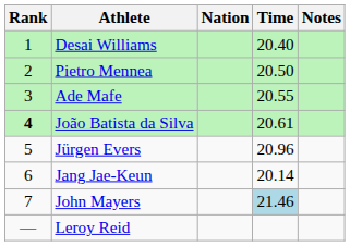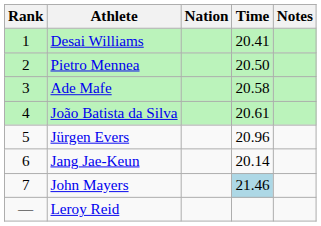 <table class="wikitable sortable" style="text-align:center">
 <tr>
 <th>Rank</th>
 <th>Athlete</th>
 <th>Nation</th>
 <th>Time</th>
 <th>Notes</th>
 </tr>
 <tr style="background:#bbf3bb;">
 <td>1</td>
 <td align=left><a href='#'>Desai Williams</a></td>
 <td align=left></td>
-<td>20.40</td>
+<td>20.41</td>
 <td></td>
 </tr>
 <tr style="background:#bbf3bb;">
 <td>2</td>
 <td align=left><a href='#'>Pietro Mennea</a></td>
 <td align=left></td>
 <td>20.50</td>
 <td></td>
 </tr>
 <tr style="background:#bbf3bb;">
 <td>3</td>
 <td align=left><a href='#'>Ade Mafe</a></td>
 <td align=left></td>
-<td>20.55</td>
+<td>20.58</td>
 <td></td>
 </tr>
 <tr style="background:#bbf3bb;">
-<td><strong>4</strong></td>
+<td>4</td>
 <td align=left><a href='#'>João Batista da Silva</a></td>
 <td align=left></td>
 <td>20.61</td>
 <td></td>
 </tr>
 <tr>
 <td>5</td>
 <td align=left><a href='#'>Jürgen Evers</a></td>
 <td align=left></td>
 <td>20.96</td>
 <td></td>
 </tr>
 <tr>
 <td>6</td>
 <td align=left><a href='#'>Jang Jae-Keun</a></td>
 <td align=left></td>
 <td>20.14</td>
 <td></td>
 </tr>
 <tr>
 <td>7</td>
 <td align=left><a href='#'>John Mayers</a></td>
 <td align=left></td>
 <td style="background: lightblue;">21.46</td>
 <td></td>
 </tr>
 <tr>
 <td data-sort-value=8>—</td>
 <td align=left><a href='#'>Leroy Reid</a></td>
 <td align=left></td>
 <td data-sort-value=99.99></td>
 <td></td>
 </tr>
 </table>
